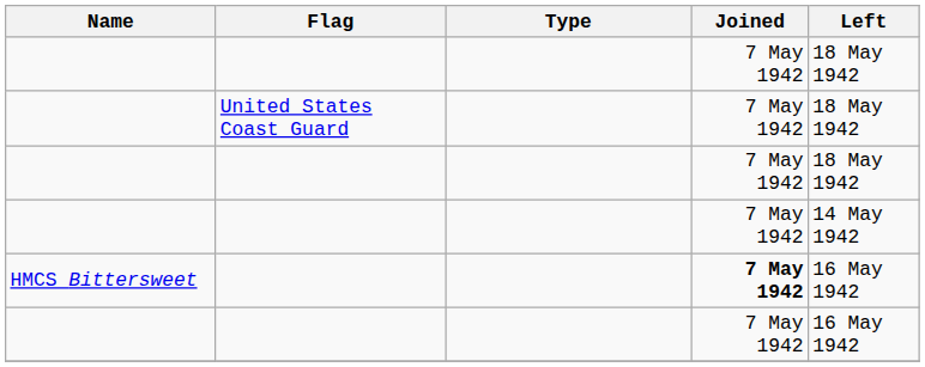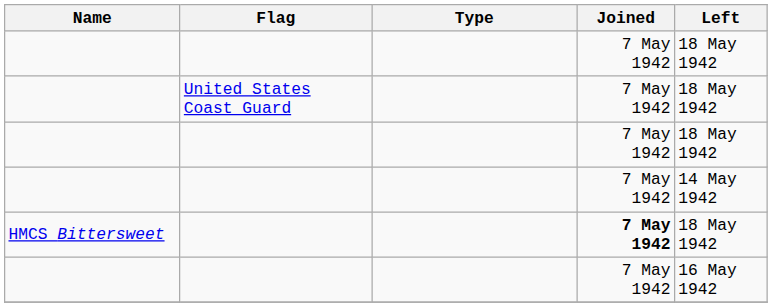 <table class="wikitable sortable">
 <tr>
 <th scope="col" width="150px">Name</th>
 <th scope="col" width="180px">Flag</th>
 <th width="200px">Type</th>
 <th width="80px">Joined</th>
 <th width="80px">Left</th>
 </tr>
 <tr>
 <td align="left"></td>
 <td align="left"></td>
 <td align="left"></td>
 <td align="right">7 May 1942</td>
 <td align="left">18 May 1942</td>
 </tr>
 <tr>
 <td align="left"></td>
 <td align="left"><a href='#'>United States Coast Guard</a></td>
 <td align="left"></td>
 <td align="right">7 May 1942</td>
 <td align="left">18 May 1942</td>
 </tr>
 <tr>
 <td align="left"></td>
 <td align="left"></td>
 <td align="left"></td>
 <td align="right">7 May 1942</td>
 <td align="left">18 May 1942</td>
 </tr>
 <tr>
 <td align="left"></td>
 <td align="left"></td>
 <td align="left"></td>
 <td align="right">7 May 1942</td>
 <td align="left">14 May 1942</td>
 </tr>
 <tr>
 <td align="left"><a href='#'>HMCS <em>Bittersweet</em></a></td>
 <td align="left"></td>
 <td align="left"></td>
 <td align="right"><strong>7 May 1942</strong></td>
-<td align="left">16 May 1942</td>
+<td align="left">18 May 1942</td>
 </tr>
 <tr>
 <td align="left"></td>
 <td align="left"></td>
 <td align="left"></td>
 <td align="right">7 May 1942</td>
 <td align="left">16 May 1942</td>
 </tr>
 <tr>
 </tr>
 </table>
